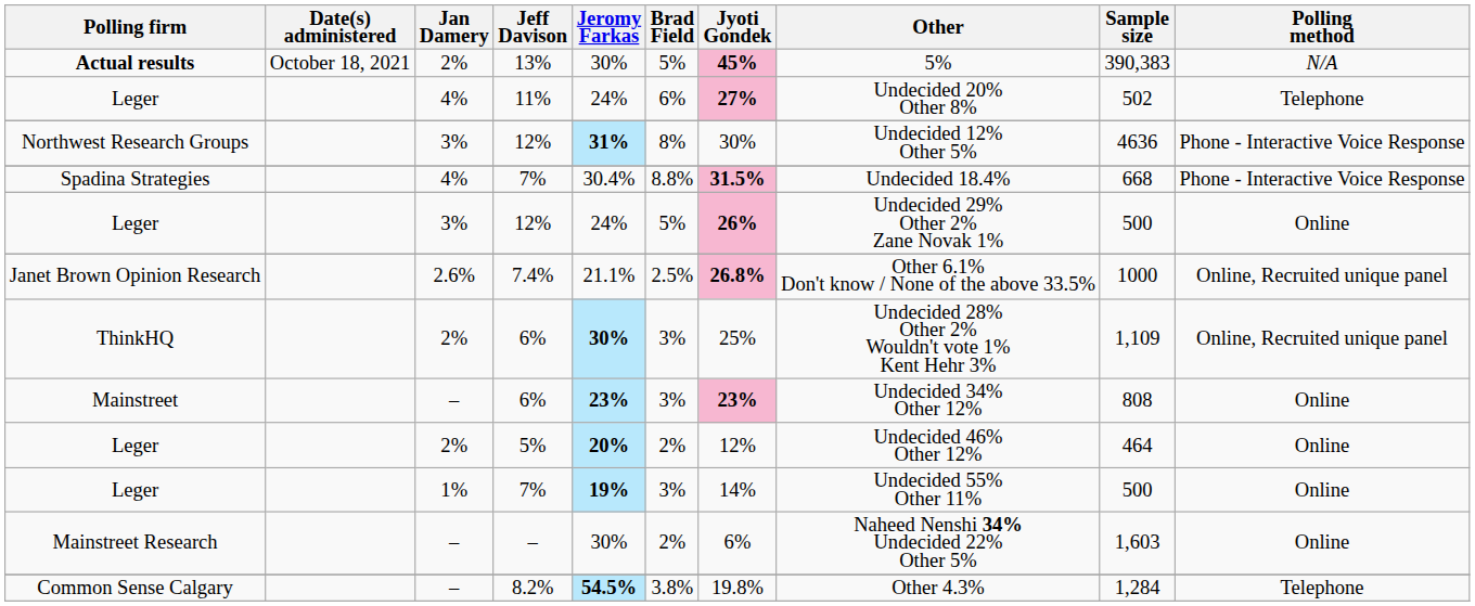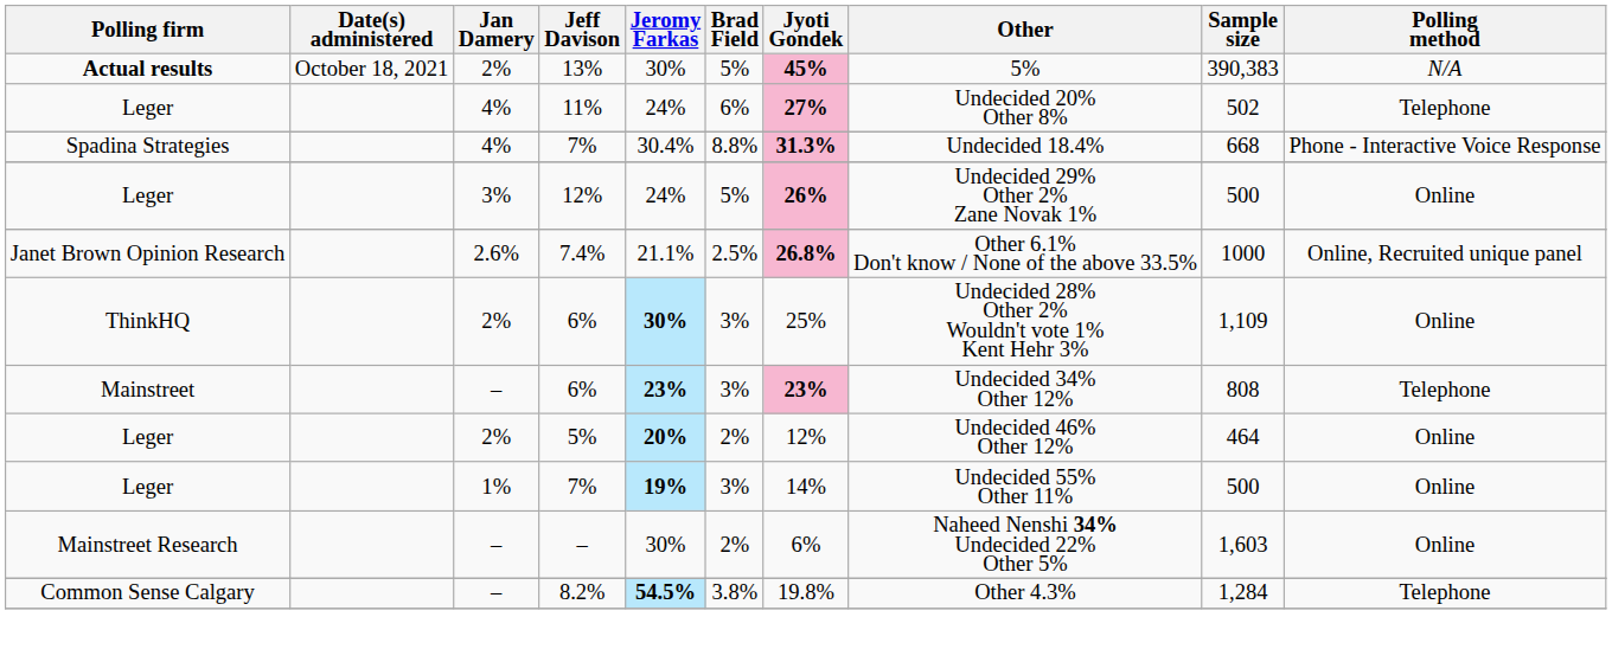 <table class="wikitable sortable mw-datatable" style="text-align:center; line-height:14px">
 <tr>
 <th>Polling firm</th>
 <th>Date(s)<br>administered</th>
 <th>Jan<br>Damery</th>
 <th>Jeff<br>Davison</th>
 <th><a href='#'>Jeromy<br>Farkas</a></th>
 <th>Brad<br>Field</th>
 <th>Jyoti<br>Gondek</th>
 <th>Other</th>
 <th>Sample<br>size</th>
 <th>Polling<br>method</th>
 </tr>
 <tr>
 <td><strong>Actual results</strong></td>
 <td>October 18, 2021</td>
 <td>2%</td>
 <td>13%</td>
 <td>30%</td>
 <td>5%</td>
 <td style="background-color:#f7b7d1"><strong>45%</strong></td>
 <td>5%</td>
 <td>390,383</td>
 <td><em>N/A</em></td>
 </tr>
 <tr>
 <td>Leger</td>
 <td></td>
 <td>4%</td>
 <td>11%</td>
 <td>24%</td>
 <td>6%</td>
 <td style="background-color:#f7b7d1"><strong>27%</strong></td>
 <td>Undecided 20% <br> Other 8%</td>
 <td>502</td>
 <td>Telephone</td>
 </tr>
 <tr>
 </tr>
 <tr>
-<td>Northwest Research Groups</td>
-<td></td>
-<td>3%</td>
-<td>12%</td>
-<td style="background-color:#b8e8fc"><strong>31%</strong></td>
-<td>8%</td>
-<td>30%</td>
-<td>Undecided 12% <br> Other 5%</td>
-<td>4636</td>
-<td>Phone - Interactive Voice Response</td>
-</tr>
-<tr>
 </tr>
 <tr>
 <td>Spadina Strategies</td>
 <td></td>
 <td>4%</td>
 <td>7%</td>
 <td>30.4%</td>
 <td>8.8%</td>
-<td style="background-color:#f7b7d1"><strong>31.5%</strong></td>
+<td style="background-color:#f7b7d1"><strong>31.3%</strong></td>
 <td>Undecided 18.4%</td>
 <td>668</td>
 <td>Phone - Interactive Voice Response</td>
 </tr>
 <tr>
 </tr>
 <tr>
 <td>Leger</td>
 <td></td>
 <td>3%</td>
 <td>12%</td>
 <td>24%</td>
 <td>5%</td>
 <td style="background-color:#f7b7d1"><strong>26%</strong></td>
 <td>Undecided 29%<br>Other 2%<br>Zane Novak 1%</td>
 <td>500</td>
 <td>Online</td>
 </tr>
 <tr>
 </tr>
 <tr>
 <td>Janet Brown Opinion Research</td>
 <td></td>
 <td>2.6%</td>
 <td>7.4%</td>
 <td>21.1%</td>
 <td>2.5%</td>
 <td style="background-color:#f7b7d1"><strong>26.8%</strong></td>
 <td>Other 6.1% <br> Don't know / None of the above 33.5%</td>
 <td>1000</td>
 <td>Online, Recruited unique panel</td>
 </tr>
 <tr>
 <td>ThinkHQ</td>
 <td></td>
 <td>2%</td>
 <td>6%</td>
 <td style="background-color:#b8e8fc"><strong>30%</strong></td>
 <td>3%</td>
 <td>25%</td>
 <td>Undecided 28%<br>Other 2%<br>Wouldn't vote 1%<br> Kent Hehr 3%<br></td>
 <td>1,109</td>
-<td>Online, Recruited unique panel</td>
+<td>Online</td>
 </tr>
 <tr>
 <td>Mainstreet</td>
 <td></td>
 <td>–</td>
 <td>6%</td>
 <td style="background-color:#b8e8fc"><strong>23%</strong></td>
 <td>3%</td>
 <td style="background-color:#f7b7d1"><strong>23%</strong></td>
 <td>Undecided 34%<br>Other 12%<br></td>
 <td>808</td>
-<td>Online</td>
+<td>Telephone</td>
 </tr>
 <tr>
 <td>Leger</td>
 <td></td>
 <td>2%</td>
 <td>5%</td>
 <td style="background-color:#b8e8fc"><strong>20%</strong></td>
 <td>2%</td>
 <td>12%</td>
 <td>Undecided 46%<br>Other 12%</td>
 <td>464</td>
 <td>Online</td>
 </tr>
 <tr>
 <td>Leger</td>
 <td></td>
 <td>1%</td>
 <td>7%</td>
 <td style="background-color:#b8e8fc"><strong>19%</strong></td>
 <td>3%</td>
 <td>14%</td>
 <td>Undecided 55%<br>Other 11%</td>
 <td>500</td>
 <td>Online</td>
 </tr>
 <tr>
 <td>Mainstreet Research</td>
 <td></td>
 <td>–</td>
 <td>–</td>
 <td>30%</td>
 <td>2%</td>
 <td>6%</td>
 <td>Naheed Nenshi <strong>34%</strong> <br> Undecided 22% <br> Other 5%</td>
 <td>1,603</td>
 <td>Online</td>
 </tr>
 <tr>
 </tr>
 <tr>
 <td>Common Sense Calgary</td>
 <td></td>
 <td>–</td>
 <td>8.2%</td>
 <td style="background-color:#b8e8fc"><strong>54.5%</strong></td>
 <td>3.8%</td>
 <td>19.8%</td>
 <td>Other 4.3%</td>
 <td>1,284</td>
 <td>Telephone</td>
 </tr>
 <tr>
 </tr>
 </table>
